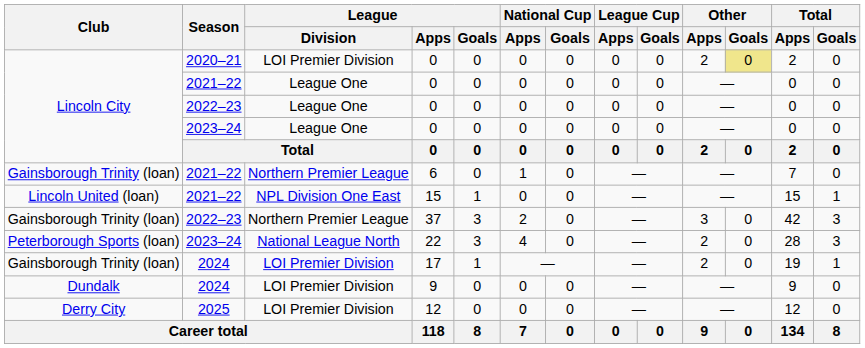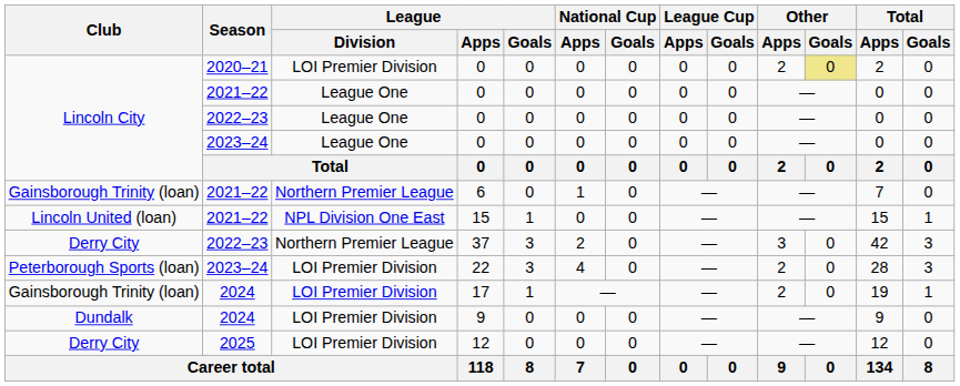 <table class="wikitable" style="text-align:center;">
 <tr>
 <th rowspan="2">Club</th>
 <th rowspan="2">Season</th>
 <th colspan="3">League</th>
 <th colspan="2">National Cup</th>
 <th colspan="2">League Cup</th>
 <th colspan="2">Other</th>
 <th colspan="2">Total</th>
 </tr>
 <tr>
 <th>Division</th>
 <th>Apps</th>
 <th>Goals</th>
 <th>Apps</th>
 <th>Goals</th>
 <th>Apps</th>
 <th>Goals</th>
 <th>Apps</th>
 <th>Goals</th>
 <th>Apps</th>
 <th>Goals</th>
 </tr>
 <tr>
 <td rowspan=5><a href='#'>Lincoln City</a></td>
 <td><a href='#'>2020–21</a></td>
 <td>LOI Premier Division</td>
 <td>0</td>
 <td>0</td>
 <td>0</td>
 <td>0</td>
 <td>0</td>
 <td>0</td>
 <td>2</td>
 <td style="background: khaki;">0</td>
 <td>2</td>
 <td>0</td>
 </tr>
 <tr>
 <td><a href='#'>2021–22</a></td>
 <td>League One</td>
 <td>0</td>
 <td>0</td>
 <td>0</td>
 <td>0</td>
 <td>0</td>
 <td>0</td>
 <td colspan="2">—</td>
 <td>0</td>
 <td>0</td>
 </tr>
 <tr>
 <td><a href='#'>2022–23</a></td>
 <td>League One</td>
 <td>0</td>
 <td>0</td>
 <td>0</td>
 <td>0</td>
 <td>0</td>
 <td>0</td>
 <td colspan="2">—</td>
 <td>0</td>
 <td>0</td>
 </tr>
 <tr>
 <td><a href='#'>2023–24</a></td>
 <td>League One</td>
 <td>0</td>
 <td>0</td>
 <td>0</td>
 <td>0</td>
 <td>0</td>
 <td>0</td>
 <td colspan="2">—</td>
 <td>0</td>
 <td>0</td>
 </tr>
 <tr>
 <th colspan="2">Total</th>
 <th>0</th>
 <th>0</th>
 <th>0</th>
 <th>0</th>
 <th>0</th>
 <th>0</th>
 <th>2</th>
 <th>0</th>
 <th>2</th>
 <th>0</th>
 </tr>
 <tr>
 <td><a href='#'>Gainsborough Trinity</a> (loan)</td>
 <td><a href='#'>2021–22</a></td>
 <td><a href='#'>Northern Premier League</a></td>
 <td>6</td>
 <td>0</td>
 <td>1</td>
 <td>0</td>
 <td colspan="2">—</td>
 <td colspan="2">—</td>
 <td>7</td>
 <td>0</td>
 </tr>
 <tr>
 <td><a href='#'>Lincoln United</a> (loan)</td>
 <td><a href='#'>2021–22</a></td>
 <td><a href='#'>NPL Division One East</a></td>
 <td>15</td>
 <td>1</td>
 <td>0</td>
 <td>0</td>
 <td colspan="2">—</td>
 <td colspan="2">—</td>
 <td>15</td>
 <td>1</td>
 </tr>
 <tr>
-<td>Gainsborough Trinity (loan)</td>
+<td><a href='#'>Derry City</a></td>
 <td><a href='#'>2022–23</a></td>
 <td>Northern Premier League</td>
 <td>37</td>
 <td>3</td>
 <td>2</td>
 <td>0</td>
 <td colspan="2">—</td>
 <td>3</td>
 <td>0</td>
 <td>42</td>
 <td>3</td>
 </tr>
 <tr>
 <td><a href='#'>Peterborough Sports</a> (loan)</td>
 <td><a href='#'>2023–24</a></td>
-<td><a href='#'>National League North</a></td>
+<td>LOI Premier Division</td>
 <td>22</td>
 <td>3</td>
 <td>4</td>
 <td>0</td>
 <td colspan="2">—</td>
 <td>2</td>
 <td>0</td>
 <td>28</td>
 <td>3</td>
 </tr>
 <tr>
 <td>Gainsborough Trinity (loan)</td>
 <td><a href='#'>2024</a></td>
 <td><a href='#'>LOI Premier Division</a></td>
 <td>17</td>
 <td>1</td>
 <td colspan="2">—</td>
 <td colspan="2">—</td>
 <td>2</td>
 <td>0</td>
 <td>19</td>
 <td>1</td>
 </tr>
 <tr>
 <td><a href='#'>Dundalk</a></td>
 <td><a href='#'>2024</a></td>
 <td>LOI Premier Division</td>
 <td>9</td>
 <td>0</td>
 <td>0</td>
 <td>0</td>
 <td colspan="2">—</td>
 <td colspan="2">—</td>
 <td>9</td>
 <td>0</td>
 </tr>
 <tr>
 <td><a href='#'>Derry City</a></td>
 <td><a href='#'>2025</a></td>
 <td>LOI Premier Division</td>
 <td>12</td>
 <td>0</td>
 <td>0</td>
 <td>0</td>
 <td colspan="2">—</td>
 <td colspan="2">—</td>
 <td>12</td>
 <td>0</td>
 </tr>
 <tr>
 <th colspan="3">Career total</th>
 <th>118</th>
 <th>8</th>
 <th>7</th>
 <th>0</th>
 <th>0</th>
 <th>0</th>
 <th>9</th>
 <th>0</th>
 <th>134</th>
 <th>8</th>
 </tr>
 </table>
